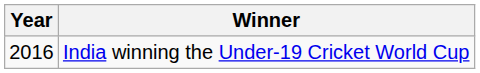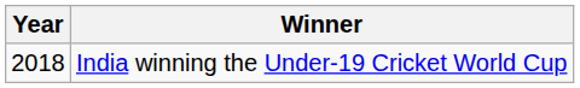 <table class="wikitable">
 <tr>
 <th>Year</th>
 <th>Winner</th>
 </tr>
 <tr>
-<td>2016</td>
+<td>2018</td>
 <td> <a href='#'>India</a> winning the <a href='#'>Under-19 Cricket World Cup</a></td>
 </tr>
 </table>
